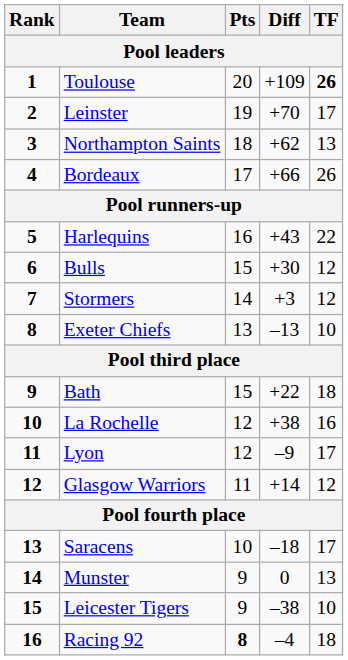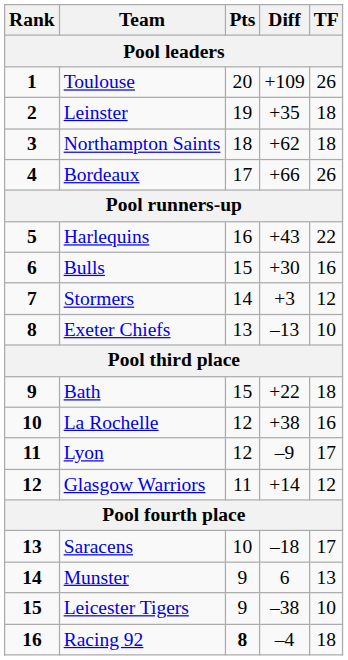 <table class="wikitable" style="text-align: center;">
 <tr>
 <th>Rank</th>
 <th>Team</th>
 <th>Pts</th>
 <th>Diff</th>
 <th>TF</th>
 </tr>
 <tr>
 <th colspan=5>Pool leaders</th>
 </tr>
 <tr>
 <td><strong>1</strong></td>
 <td align=left> <a href='#'>Toulouse</a></td>
 <td>20</td>
 <td>+109</td>
-<td><strong>26</strong></td>
+<td>26</td>
 </tr>
 <tr>
 <td><strong>2</strong></td>
 <td align=left> <a href='#'>Leinster</a></td>
 <td>19</td>
-<td>+70</td>
-<td>17</td>
+<td>+35</td>
+<td>18</td>
 </tr>
 <tr>
 <td><strong>3</strong></td>
 <td align=left> <a href='#'>Northampton Saints</a></td>
 <td>18</td>
 <td>+62</td>
-<td>13</td>
+<td>18</td>
 </tr>
 <tr>
 <td><strong>4</strong></td>
 <td align=left> <a href='#'>Bordeaux</a></td>
 <td>17</td>
 <td>+66</td>
 <td>26</td>
 </tr>
 <tr>
 <th colspan=5>Pool runners-up</th>
 </tr>
 <tr>
 <td><strong>5</strong></td>
 <td align=left> <a href='#'>Harlequins</a></td>
 <td>16</td>
 <td>+43</td>
 <td>22</td>
 </tr>
 <tr>
 <td><strong>6</strong></td>
 <td align=left> <a href='#'>Bulls</a></td>
 <td>15</td>
 <td>+30</td>
-<td>12</td>
+<td>16</td>
 </tr>
 <tr>
 <td><strong>7</strong></td>
 <td align=left> <a href='#'>Stormers</a></td>
 <td>14</td>
 <td>+3</td>
 <td>12</td>
 </tr>
 <tr>
 <td><strong>8</strong></td>
 <td align=left> <a href='#'>Exeter Chiefs</a></td>
 <td>13</td>
 <td>–13</td>
 <td>10</td>
 </tr>
 <tr>
 <th colspan=5>Pool third place</th>
 </tr>
 <tr>
 <td><strong>9</strong></td>
 <td align=left> <a href='#'>Bath</a></td>
 <td>15</td>
 <td>+22</td>
 <td>18</td>
 </tr>
 <tr>
 <td><strong>10</strong></td>
 <td align=left> <a href='#'>La Rochelle</a></td>
 <td>12</td>
 <td>+38</td>
 <td>16</td>
 </tr>
 <tr>
 <td><strong>11</strong></td>
 <td align=left> <a href='#'>Lyon</a></td>
 <td>12</td>
 <td>–9</td>
 <td>17</td>
 </tr>
 <tr>
 <td><strong>12</strong></td>
 <td align=left> <a href='#'>Glasgow Warriors</a></td>
 <td>11</td>
 <td>+14</td>
 <td>12</td>
 </tr>
 <tr>
 <th colspan=5>Pool fourth place</th>
 </tr>
 <tr>
 <td><strong>13</strong></td>
 <td align=left> <a href='#'>Saracens</a></td>
 <td>10</td>
 <td>–18</td>
 <td>17</td>
 </tr>
 <tr>
 <td><strong>14</strong></td>
 <td align=left> <a href='#'>Munster</a></td>
 <td>9</td>
-<td>0</td>
+<td>6</td>
 <td>13</td>
 </tr>
 <tr>
 <td><strong>15</strong></td>
 <td align=left> <a href='#'>Leicester Tigers</a></td>
 <td>9</td>
 <td>–38</td>
 <td>10</td>
 </tr>
 <tr>
 <td><strong>16</strong></td>
 <td align=left> <a href='#'>Racing 92</a></td>
 <td><strong>8</strong></td>
 <td>–4</td>
 <td>18</td>
 </tr>
 </table>
